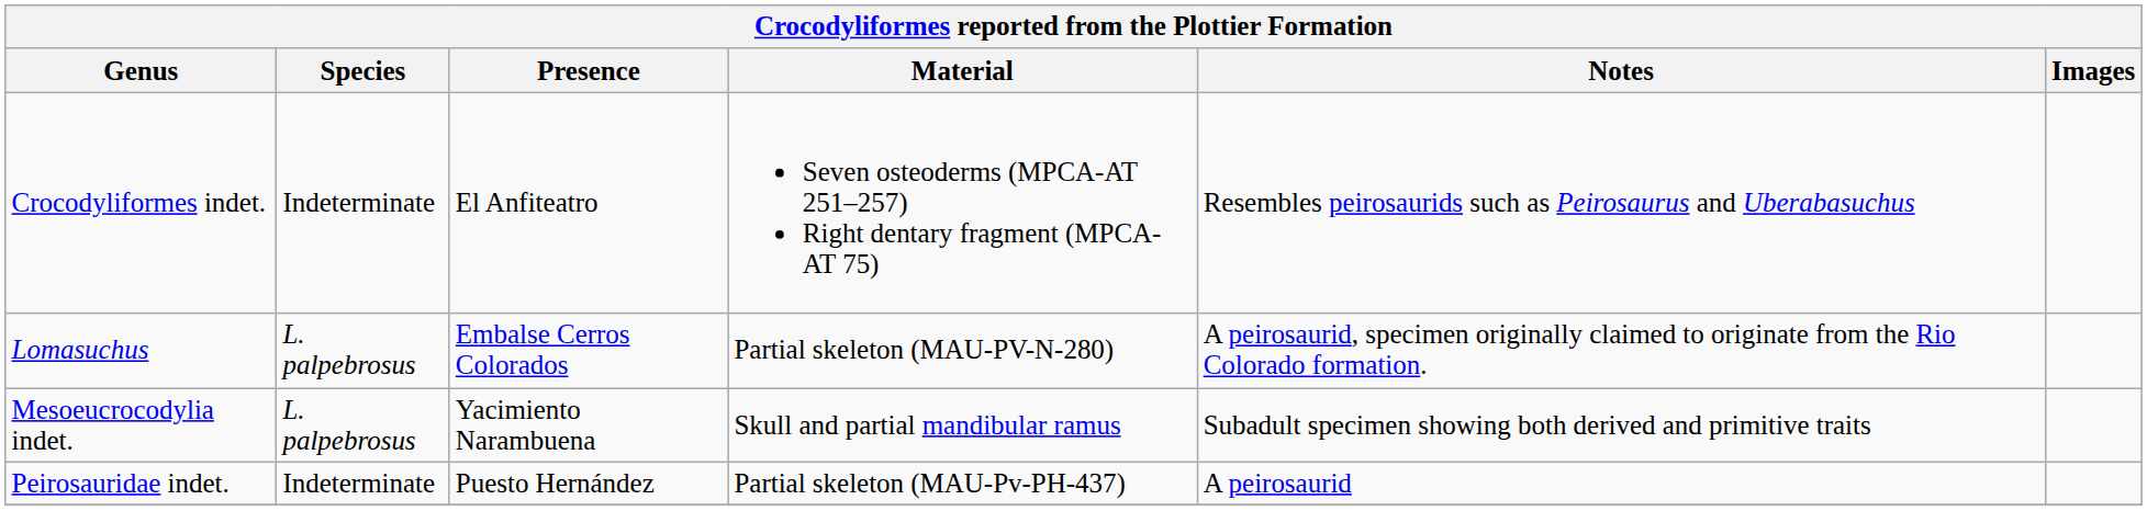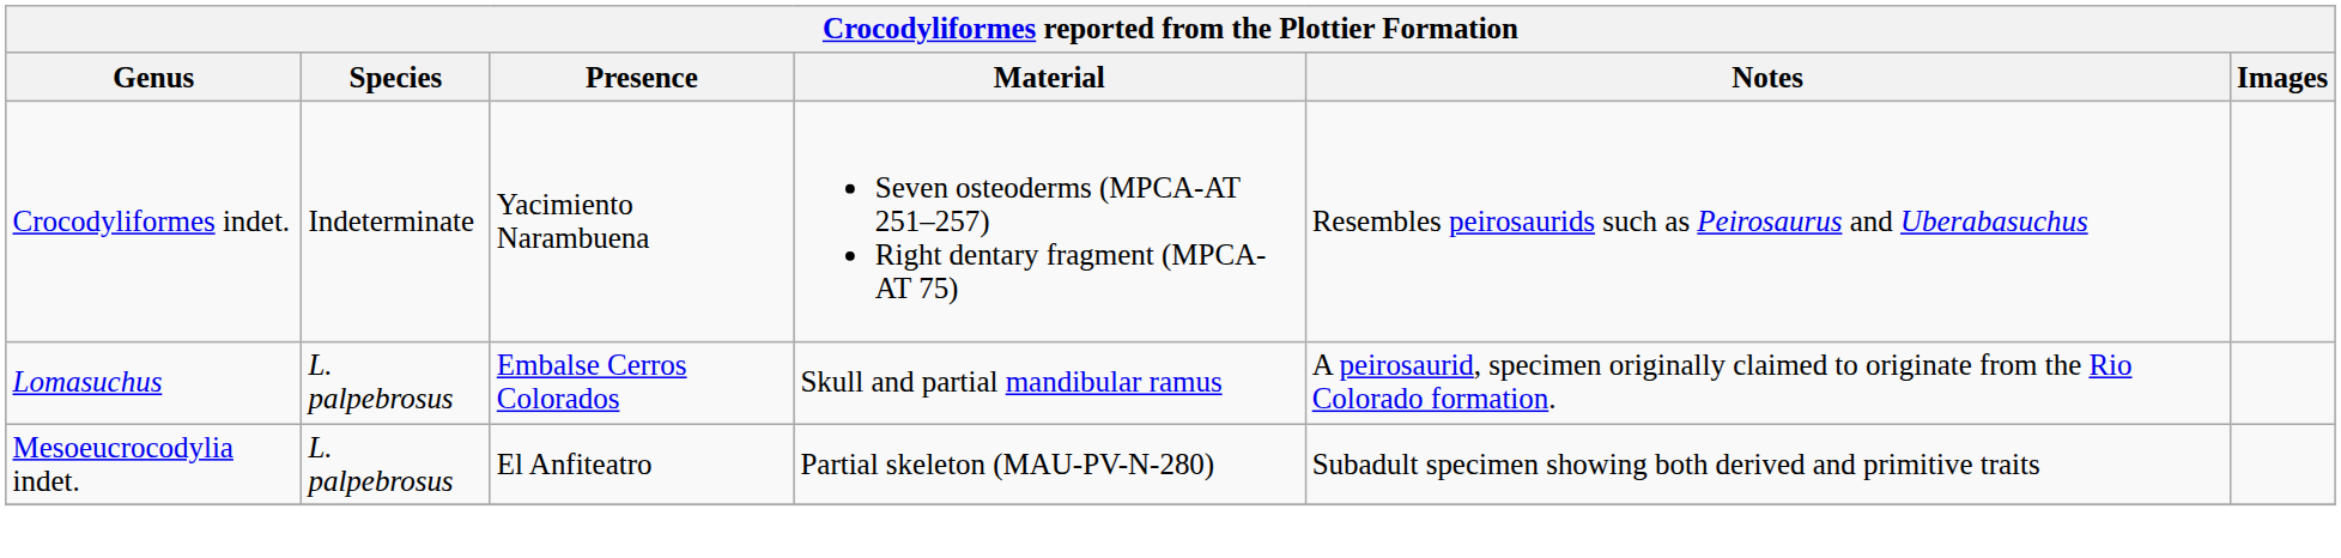 <table class="wikitable" align="center">
 <tr>
 <th colspan="6" align="center"><strong><a href='#'>Crocodyliformes</a> reported from the Plottier Formation</strong></th>
 </tr>
 <tr>
 <th>Genus</th>
 <th>Species</th>
 <th>Presence</th>
 <th><strong>Material</strong></th>
 <th>Notes</th>
 <th>Images</th>
 </tr>
 <tr>
 <td><a href='#'>Crocodyliformes</a> indet.</td>
 <td>Indeterminate</td>
-<td>El Anfiteatro</td>
+<td>Yacimiento Narambuena</td>
 <td><br><ul><li>Seven osteoderms (MPCA-AT 251–257)</li><li>Right dentary fragment (MPCA-AT 75)</li></ul></td>
 <td>Resembles <a href='#'>peirosaurids</a> such as <em><a href='#'>Peirosaurus</a></em> and <em><a href='#'>Uberabasuchus</a></em></td>
 <td></td>
 </tr>
 <tr>
 <td><em><a href='#'>Lomasuchus</a></em></td>
 <td><em>L. palpebrosus</em></td>
 <td><a href='#'>Embalse Cerros Colorados</a></td>
-<td>Partial skeleton (MAU-PV-N-280)</td>
+<td>Skull and partial <a href='#'>mandibular ramus</a></td>
 <td>A <a href='#'>peirosaurid</a>, specimen originally claimed to originate from the <a href='#'>Rio Colorado formation</a>.</td>
 <td></td>
 </tr>
 <tr>
 <td><a href='#'>Mesoeucrocodylia</a> indet.</td>
 <td><em>L. palpebrosus</em></td>
-<td>Yacimiento Narambuena</td>
-<td>Skull and partial <a href='#'>mandibular ramus</a></td>
+<td>El Anfiteatro</td>
+<td>Partial skeleton (MAU-PV-N-280)</td>
 <td>Subadult specimen showing both derived and primitive traits</td>
-<td></td>
-</tr>
-<tr>
-<td><a href='#'>Peirosauridae</a> indet.</td>
-<td>Indeterminate</td>
-<td>Puesto Hernández</td>
-<td>Partial skeleton (MAU-Pv-PH-437)</td>
-<td>A <a href='#'>peirosaurid</a></td>
 <td></td>
 </tr>
 <tr>
 </tr>
 </table>
